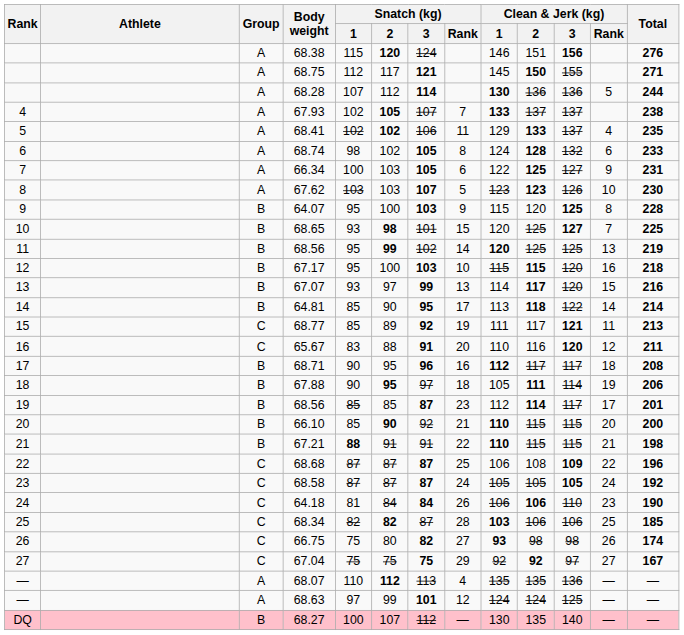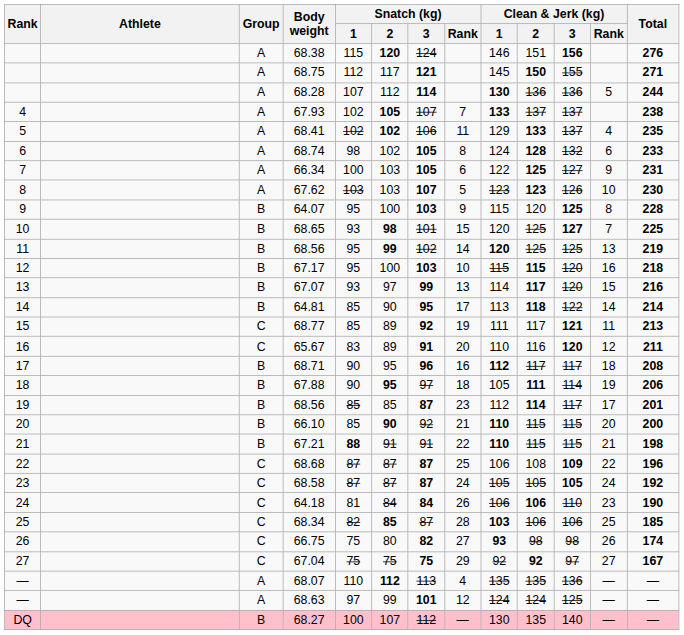 <table class = "wikitable" style="text-align:center;">
 <tr>
 <th rowspan=2 width=40>Rank</th>
 <th rowspan=2 width=250>Athlete</th>
 <th rowspan=2 width=50>Group</th>
 <th rowspan=2 width=60>Body weight</th>
 <th colspan=4>Snatch (kg)</th>
 <th colspan=4>Clean & Jerk (kg)</th>
 <th rowspan=2 width=60>Total</th>
 </tr>
 <tr>
 <th width=40>1</th>
 <th width=40>2</th>
 <th width=40>3</th>
 <th width=40>Rank</th>
 <th width=40>1</th>
 <th width=40>2</th>
 <th width=40>3</th>
 <th width=40>Rank</th>
 </tr>
 <tr>
 <td></td>
 <td align=left></td>
 <td>A</td>
 <td>68.38</td>
 <td>115</td>
 <td><strong>120</strong></td>
 <td><s>124</s></td>
 <td></td>
 <td>146</td>
 <td>151</td>
 <td><strong>156</strong></td>
 <td></td>
 <td><strong>276</strong></td>
 </tr>
 <tr>
 <td></td>
 <td align=left></td>
 <td>A</td>
 <td>68.75</td>
 <td>112</td>
 <td>117</td>
 <td><strong>121</strong></td>
 <td></td>
 <td>145</td>
 <td><strong>150</strong></td>
 <td><s>155</s></td>
 <td></td>
 <td><strong>271</strong></td>
 </tr>
 <tr>
 <td></td>
 <td align=left></td>
 <td>A</td>
 <td>68.28</td>
 <td>107</td>
 <td>112</td>
 <td><strong>114</strong></td>
 <td></td>
 <td><strong>130</strong></td>
 <td><s>136</s></td>
 <td><s>136</s></td>
 <td>5</td>
 <td><strong>244</strong></td>
 </tr>
 <tr>
 <td>4</td>
 <td align=left></td>
 <td>A</td>
 <td>67.93</td>
 <td>102</td>
 <td><strong>105</strong></td>
 <td><s>107</s></td>
 <td>7</td>
 <td><strong>133</strong></td>
 <td><s>137</s></td>
 <td><s>137</s></td>
 <td></td>
 <td><strong>238</strong></td>
 </tr>
 <tr>
 <td>5</td>
 <td align=left></td>
 <td>A</td>
 <td>68.41</td>
 <td><s>102</s></td>
 <td><strong>102</strong></td>
 <td><s>106</s></td>
 <td>11</td>
 <td>129</td>
 <td><strong>133</strong></td>
 <td><s>137</s></td>
 <td>4</td>
 <td><strong>235</strong></td>
 </tr>
 <tr>
 <td>6</td>
 <td align=left></td>
 <td>A</td>
 <td>68.74</td>
 <td>98</td>
 <td>102</td>
 <td><strong>105</strong></td>
 <td>8</td>
 <td>124</td>
 <td><strong>128</strong></td>
 <td><s>132</s></td>
 <td>6</td>
 <td><strong>233</strong></td>
 </tr>
 <tr>
 <td>7</td>
 <td align=left></td>
 <td>A</td>
 <td>66.34</td>
 <td>100</td>
 <td>103</td>
 <td><strong>105</strong></td>
 <td>6</td>
 <td>122</td>
 <td><strong>125</strong></td>
 <td><s>127</s></td>
 <td>9</td>
 <td><strong>231</strong></td>
 </tr>
 <tr>
 <td>8</td>
 <td align=left></td>
 <td>A</td>
 <td>67.62</td>
 <td><s>103</s></td>
 <td>103</td>
 <td><strong>107</strong></td>
 <td>5</td>
 <td><s>123</s></td>
 <td><strong>123</strong></td>
 <td><s>126</s></td>
 <td>10</td>
 <td><strong>230</strong></td>
 </tr>
 <tr>
 <td>9</td>
 <td align=left></td>
 <td>B</td>
 <td>64.07</td>
 <td>95</td>
 <td>100</td>
 <td><strong>103</strong></td>
 <td>9</td>
 <td>115</td>
 <td>120</td>
 <td><strong>125</strong></td>
 <td>8</td>
 <td><strong>228</strong></td>
 </tr>
 <tr>
 <td>10</td>
 <td align=left></td>
 <td>B</td>
 <td>68.65</td>
 <td>93</td>
 <td><strong>98</strong></td>
 <td><s>101</s></td>
 <td>15</td>
 <td>120</td>
 <td><s>125</s></td>
 <td><strong>127</strong></td>
 <td>7</td>
 <td><strong>225</strong></td>
 </tr>
 <tr>
 <td>11</td>
 <td align=left></td>
 <td>B</td>
 <td>68.56</td>
 <td>95</td>
 <td><strong>99</strong></td>
 <td><s>102</s></td>
 <td>14</td>
 <td><strong>120</strong></td>
 <td><s>125</s></td>
 <td><s>125</s></td>
 <td>13</td>
 <td><strong>219</strong></td>
 </tr>
 <tr>
 <td>12</td>
 <td align=left></td>
 <td>B</td>
 <td>67.17</td>
 <td>95</td>
 <td>100</td>
 <td><strong>103</strong></td>
 <td>10</td>
 <td><s>115</s></td>
 <td><strong>115</strong></td>
 <td><s>120</s></td>
 <td>16</td>
 <td><strong>218</strong></td>
 </tr>
 <tr>
 <td>13</td>
 <td align=left></td>
 <td>B</td>
 <td>67.07</td>
 <td>93</td>
 <td>97</td>
 <td><strong>99</strong></td>
 <td>13</td>
 <td>114</td>
 <td><strong>117</strong></td>
 <td><s>120</s></td>
 <td>15</td>
 <td><strong>216</strong></td>
 </tr>
 <tr>
 <td>14</td>
 <td align=left></td>
 <td>B</td>
 <td>64.81</td>
 <td>85</td>
 <td>90</td>
 <td><strong>95</strong></td>
 <td>17</td>
 <td>113</td>
 <td><strong>118</strong></td>
 <td><s>122</s></td>
 <td>14</td>
 <td><strong>214</strong></td>
 </tr>
 <tr>
 <td>15</td>
 <td align=left></td>
 <td>C</td>
 <td>68.77</td>
 <td>85</td>
 <td>89</td>
 <td><strong>92</strong></td>
 <td>19</td>
 <td>111</td>
 <td>117</td>
 <td><strong>121</strong></td>
 <td>11</td>
 <td><strong>213</strong></td>
 </tr>
 <tr>
 <td>16</td>
 <td align=left></td>
 <td>C</td>
 <td>65.67</td>
 <td>83</td>
-<td>88</td>
+<td>89</td>
 <td><strong>91</strong></td>
 <td>20</td>
 <td>110</td>
 <td>116</td>
 <td><strong>120</strong></td>
 <td>12</td>
 <td><strong>211</strong></td>
 </tr>
 <tr>
 <td>17</td>
 <td align=left></td>
 <td>B</td>
 <td>68.71</td>
 <td>90</td>
 <td>95</td>
 <td><strong>96</strong></td>
 <td>16</td>
 <td><strong>112</strong></td>
 <td><s>117</s></td>
 <td><s>117</s></td>
 <td>18</td>
 <td><strong>208</strong></td>
 </tr>
 <tr>
 <td>18</td>
 <td align=left></td>
 <td>B</td>
 <td>67.88</td>
 <td>90</td>
 <td><strong>95</strong></td>
 <td><s>97</s></td>
 <td>18</td>
 <td>105</td>
 <td><strong>111</strong></td>
 <td><s>114</s></td>
 <td>19</td>
 <td><strong>206</strong></td>
 </tr>
 <tr>
 <td>19</td>
 <td align=left></td>
 <td>B</td>
 <td>68.56</td>
 <td><s>85</s></td>
 <td>85</td>
 <td><strong>87</strong></td>
 <td>23</td>
 <td>112</td>
 <td><strong>114</strong></td>
 <td><s>117</s></td>
 <td>17</td>
 <td><strong>201</strong></td>
 </tr>
 <tr>
 <td>20</td>
 <td align=left></td>
 <td>B</td>
 <td>66.10</td>
 <td>85</td>
 <td><strong>90</strong></td>
 <td><s>92</s></td>
 <td>21</td>
 <td><strong>110</strong></td>
 <td><s>115</s></td>
 <td><s>115</s></td>
 <td>20</td>
 <td><strong>200</strong></td>
 </tr>
 <tr>
 <td>21</td>
 <td align=left></td>
 <td>B</td>
 <td>67.21</td>
 <td><strong>88</strong></td>
 <td><s>91</s></td>
 <td><s>91</s></td>
 <td>22</td>
 <td><strong>110</strong></td>
 <td><s>115</s></td>
 <td><s>115</s></td>
 <td>21</td>
 <td><strong>198</strong></td>
 </tr>
 <tr>
 <td>22</td>
 <td align=left></td>
 <td>C</td>
 <td>68.68</td>
 <td><s>87</s></td>
 <td><s>87</s></td>
 <td><strong>87</strong></td>
 <td>25</td>
 <td>106</td>
 <td>108</td>
 <td><strong>109</strong></td>
 <td>22</td>
 <td><strong>196</strong></td>
 </tr>
 <tr>
 <td>23</td>
 <td align=left></td>
 <td>C</td>
 <td>68.58</td>
 <td><s>87</s></td>
 <td><s>87</s></td>
 <td><strong>87</strong></td>
 <td>24</td>
 <td><s>105</s></td>
 <td><s>105</s></td>
 <td><strong>105</strong></td>
 <td>24</td>
 <td><strong>192</strong></td>
 </tr>
 <tr>
 <td>24</td>
 <td align=left></td>
 <td>C</td>
 <td>64.18</td>
 <td>81</td>
 <td><s>84</s></td>
 <td><strong>84</strong></td>
 <td>26</td>
 <td><s>106</s></td>
 <td><strong>106</strong></td>
 <td><s>110</s></td>
 <td>23</td>
 <td><strong>190</strong></td>
 </tr>
 <tr>
 <td>25</td>
 <td align=left></td>
 <td>C</td>
 <td>68.34</td>
 <td><s>82</s></td>
-<td><strong>82</strong></td>
+<td><strong>85</strong></td>
 <td><s>87</s></td>
 <td>28</td>
 <td><strong>103</strong></td>
 <td><s>106</s></td>
 <td><s>106</s></td>
 <td>25</td>
 <td><strong>185</strong></td>
 </tr>
 <tr>
 <td>26</td>
 <td align=left></td>
 <td>C</td>
 <td>66.75</td>
 <td>75</td>
 <td>80</td>
 <td><strong>82</strong></td>
 <td>27</td>
 <td><strong>93</strong></td>
 <td><s>98</s></td>
 <td><s>98</s></td>
 <td>26</td>
 <td><strong>174</strong></td>
 </tr>
 <tr>
 <td>27</td>
 <td align=left></td>
 <td>C</td>
 <td>67.04</td>
 <td><s>75</s></td>
 <td><s>75</s></td>
 <td><strong>75</strong></td>
 <td>29</td>
 <td><s>92</s></td>
 <td><strong>92</strong></td>
 <td><s>97</s></td>
 <td>27</td>
 <td><strong>167</strong></td>
 </tr>
 <tr>
 <td>—</td>
 <td align=left></td>
 <td>A</td>
 <td>68.07</td>
 <td>110</td>
 <td><strong>112</strong></td>
 <td><s>113</s></td>
 <td>4</td>
 <td><s>135</s></td>
 <td><s>135</s></td>
 <td><s>136</s></td>
 <td>—</td>
 <td>—</td>
 </tr>
 <tr>
 <td>—</td>
 <td align=left></td>
 <td>A</td>
 <td>68.63</td>
 <td>97</td>
 <td>99</td>
 <td><strong>101</strong></td>
 <td>12</td>
 <td><s>124</s></td>
 <td><s>124</s></td>
 <td><s>125</s></td>
 <td>—</td>
 <td>—</td>
 </tr>
 <tr bgcolor=pink>
 <td>DQ</td>
 <td align=left></td>
 <td>B</td>
 <td>68.27</td>
 <td>100</td>
 <td>107</td>
 <td><s>112</s></td>
 <td>—</td>
 <td>130</td>
 <td>135</td>
 <td>140</td>
 <td>—</td>
 <td>—</td>
 </tr>
 </table>
